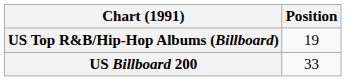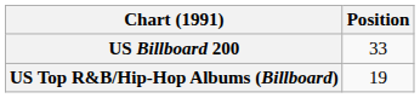 <table class="wikitable sortable plainrowheaders" style="text-align:center">
 <tr>
 <th scope="col">Chart (1991)</th>
 <th scope="col">Position</th>
 </tr>
 <tr>
+<th scope="row">US <em>Billboard</em> 200</th>
+<td>33</td>
+</tr>
+<tr>
 <th scope="row">US Top R&B/Hip-Hop Albums (<em>Billboard</em>)</th>
 <td>19</td>
 </tr>
-<tr>
-<th scope="row">US <em>Billboard</em> 200</th>
-<td>33</td>
-</tr>
 </table>
